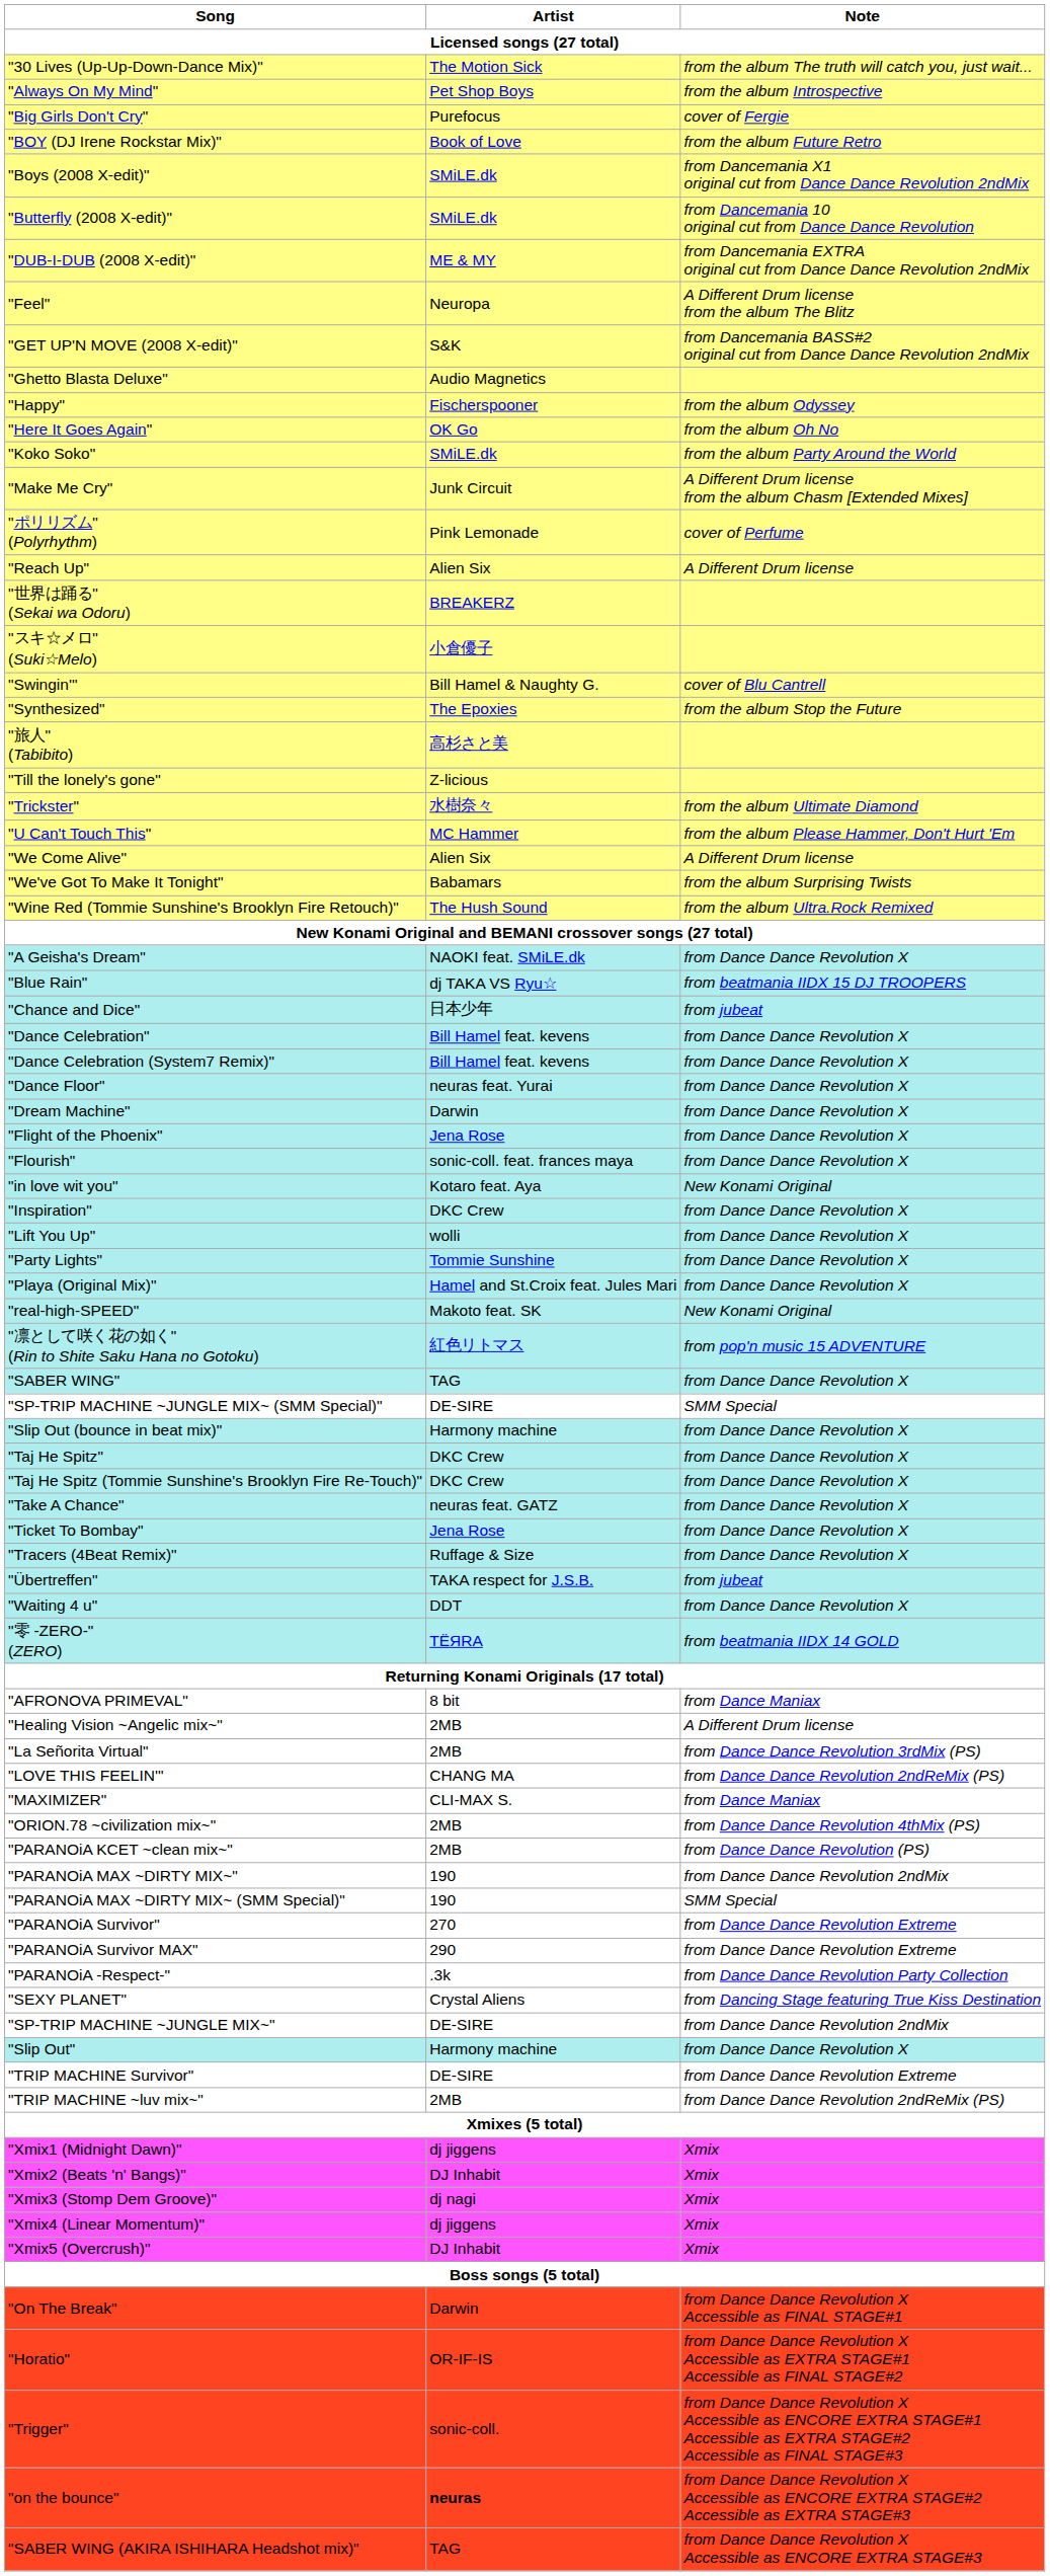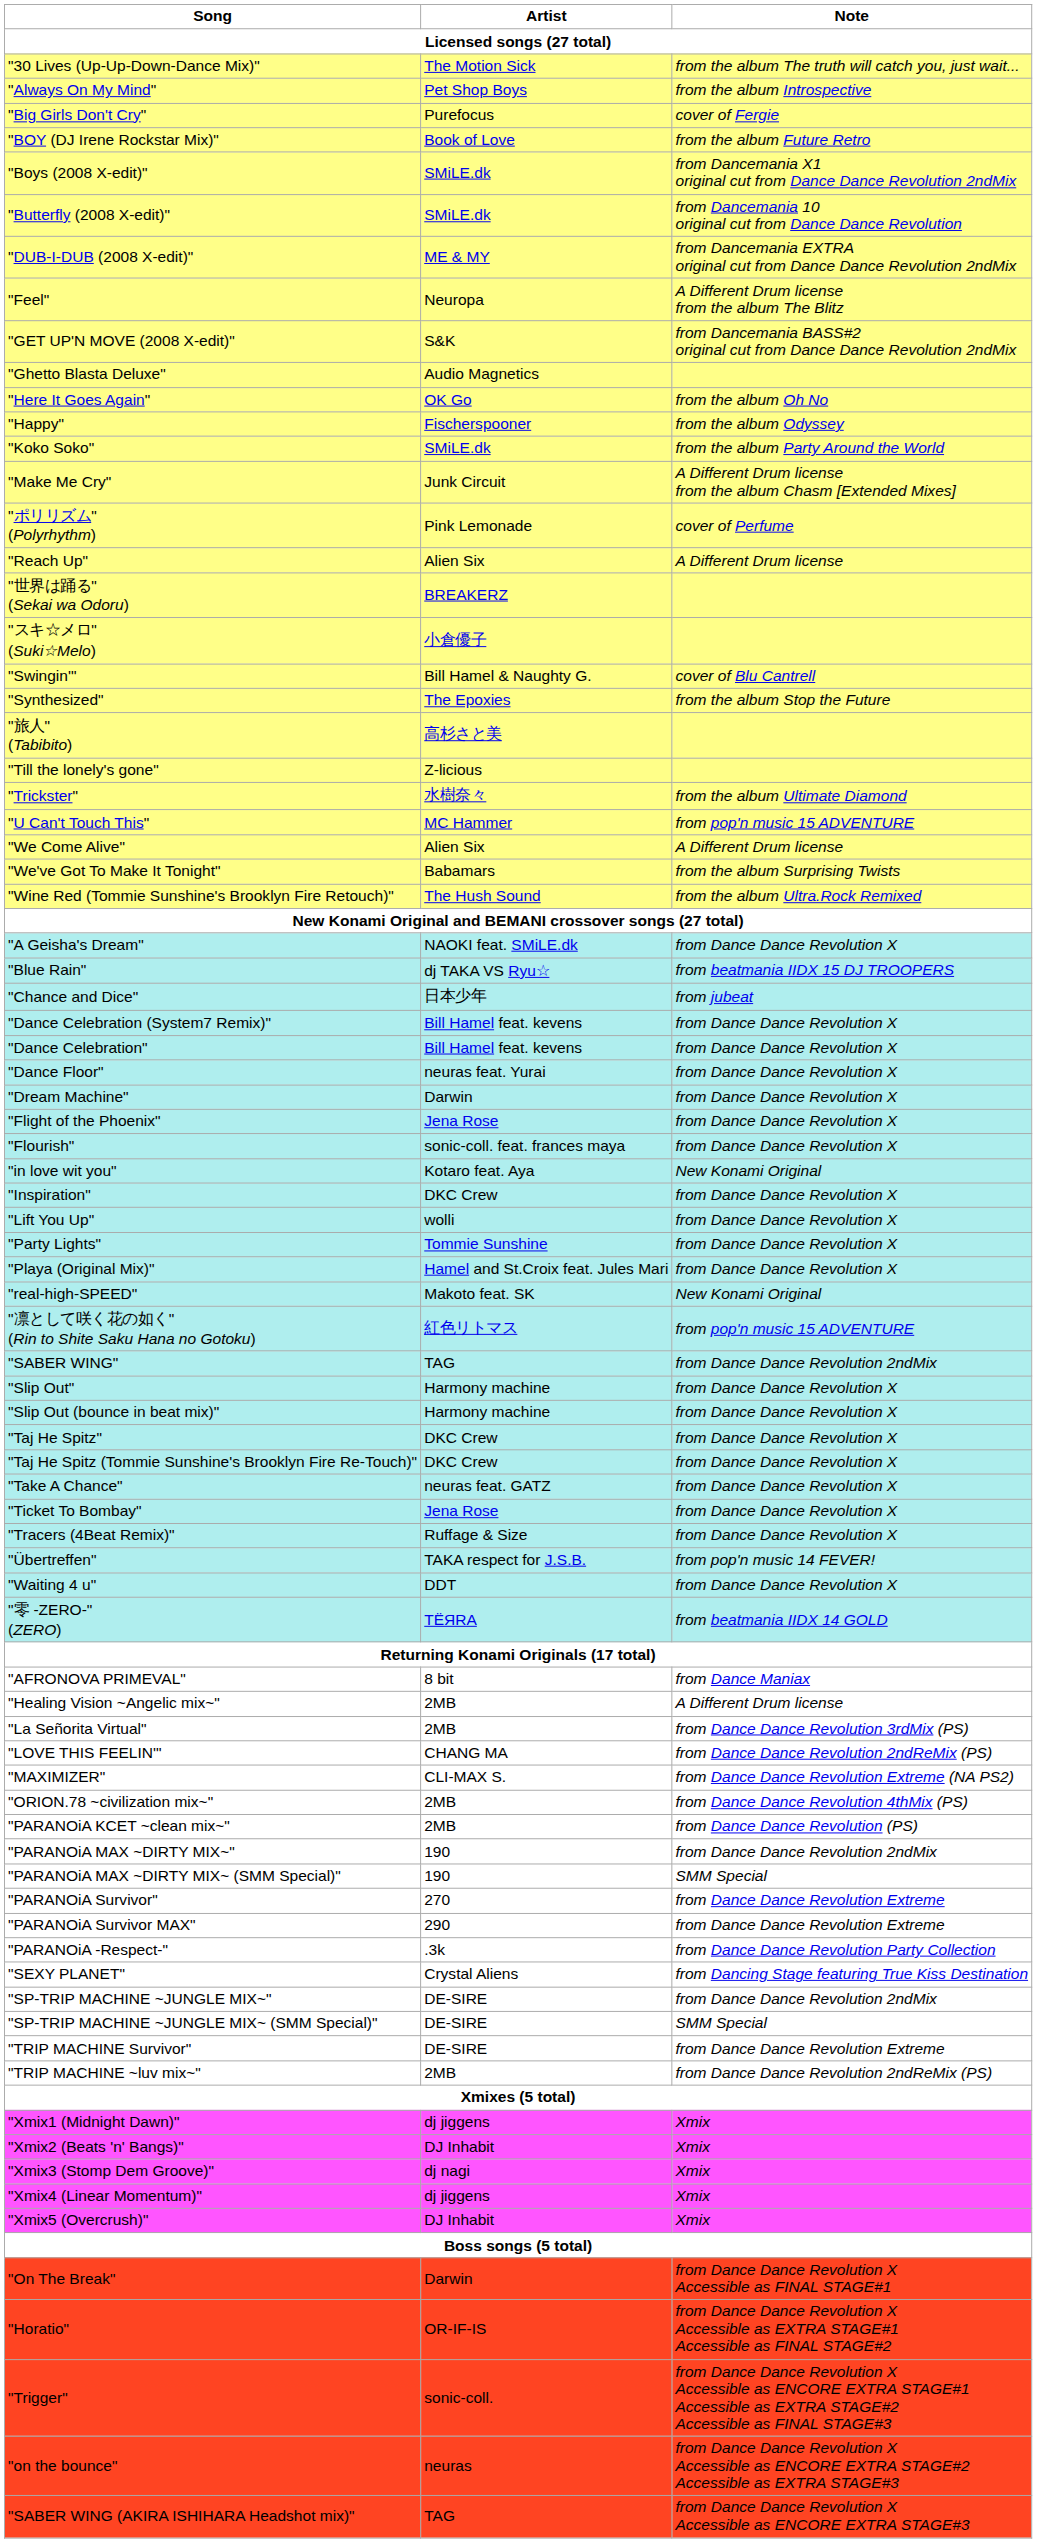 <table class="wikitable">
 <tr>
 <th style="background:#ffffff;">Song</th>
 <th style="background:#ffffff;">Artist</th>
 <th style="background:#ffffff;">Note</th>
 </tr>
 <tr>
 <th colspan="3" style="background:#ffffff;">Licensed songs (27 total)</th>
 </tr>
 <tr style="background:#ffff88;">
 <td>"30 Lives (Up-Up-Down-Dance Mix)" </td>
 <td><a href='#'>The Motion Sick</a></td>
 <td><em>from the album The truth will catch you, just wait...</em></td>
 </tr>
 <tr style="background:#ffff88;">
 <td>"<a href='#'>Always On My Mind</a>" </td>
 <td><a href='#'>Pet Shop Boys</a></td>
 <td><em>from the album <a href='#'>Introspective</a></em></td>
 </tr>
 <tr style="background:#ffff88;">
 <td>"<a href='#'>Big Girls Don't Cry</a>"</td>
 <td>Purefocus</td>
 <td><em>cover of <a href='#'>Fergie</a></em></td>
 </tr>
 <tr style="background:#ffff88;">
 <td>"<a href='#'>BOY</a> (DJ Irene Rockstar Mix)"</td>
 <td><a href='#'>Book of Love</a></td>
 <td><em>from the album <a href='#'>Future Retro</a></em></td>
 </tr>
 <tr style="background:#ffff88;">
 <td>"Boys (2008 X-edit)"</td>
 <td><a href='#'>SMiLE.dk</a></td>
 <td><em>from Dancemania X1</em><br><em>original cut from <a href='#'>Dance Dance Revolution 2ndMix</a></em></td>
 </tr>
 <tr style="background:#ffff88;">
 <td>"<a href='#'>Butterfly</a> (2008 X-edit)"</td>
 <td><a href='#'>SMiLE.dk</a></td>
 <td><em>from <a href='#'>Dancemania</a> 10</em><br><em>original cut from <a href='#'>Dance Dance Revolution</a></em></td>
 </tr>
 <tr style="background:#ffff88;">
 <td>"<a href='#'>DUB-I-DUB</a> (2008 X-edit)"</td>
 <td><a href='#'>ME & MY</a></td>
 <td><em>from Dancemania EXTRA</em><br><em>original cut from Dance Dance Revolution 2ndMix</em></td>
 </tr>
 <tr style="background:#ffff88;">
 <td>"Feel"</td>
 <td>Neuropa</td>
 <td><em>A Different Drum license</em><br><em>from the album The Blitz</em></td>
 </tr>
 <tr style="background:#ffff88;">
 <td>"GET UP'N MOVE (2008 X-edit)"</td>
 <td>S&K</td>
 <td><em>from Dancemania BASS#2</em><br><em>original cut from Dance Dance Revolution 2ndMix</em></td>
 </tr>
 <tr style="background:#ffff88;">
 <td>"Ghetto Blasta Deluxe"</td>
 <td>Audio Magnetics</td>
 <td></td>
 </tr>
 <tr style="background:#ffff88;">
+<td>"<a href='#'>Here It Goes Again</a>" </td>
+<td><a href='#'>OK Go</a></td>
+<td><em>from the album <a href='#'>Oh No</a></em></td>
+</tr>
+<tr style="background:#ffff88;">
 <td>"Happy"</td>
 <td><a href='#'>Fischerspooner</a></td>
 <td><em>from the album <a href='#'>Odyssey</a></em></td>
-</tr>
-<tr style="background:#ffff88;">
-<td>"<a href='#'>Here It Goes Again</a>" </td>
-<td><a href='#'>OK Go</a></td>
-<td><em>from the album <a href='#'>Oh No</a></em></td>
 </tr>
 <tr style="background:#ffff88;">
 <td>"Koko Soko"</td>
 <td><a href='#'>SMiLE.dk</a></td>
 <td><em>from the album <a href='#'>Party Around the World</a></em></td>
 </tr>
 <tr style="background:#ffff88;">
 <td>"Make Me Cry"</td>
 <td>Junk Circuit</td>
 <td><em>A Different Drum license</em><br><em>from the album Chasm [Extended Mixes]</em></td>
 </tr>
 <tr style="background:#ffff88;">
 <td>"<a href='#'>ポリリズム</a>"<br>(<em>Polyrhythm</em>)</td>
 <td>Pink Lemonade</td>
 <td><em>cover of <a href='#'>Perfume</a></em></td>
 </tr>
 <tr style="background:#ffff88;">
 <td>"Reach Up"</td>
 <td>Alien Six</td>
 <td><em>A Different Drum license</em></td>
 </tr>
 <tr style="background:#ffff88;">
 <td>"世界は踊る"<br>(<em>Sekai wa Odoru</em>)</td>
 <td><a href='#'>BREAKERZ</a></td>
 <td></td>
 </tr>
 <tr style="background:#ffff88;">
 <td>"スキ☆メロ"<br>(<em>Suki☆Melo</em>)</td>
 <td><a href='#'>小倉優子</a></td>
 <td></td>
 </tr>
 <tr style="background:#ffff88;">
 <td>"Swingin'"</td>
 <td>Bill Hamel & Naughty G.</td>
 <td><em>cover of <a href='#'>Blu Cantrell</a></em></td>
 </tr>
 <tr style="background:#ffff88;">
 <td>"Synthesized" </td>
 <td><a href='#'>The Epoxies</a></td>
 <td><em>from the album Stop the Future</em></td>
 </tr>
 <tr style="background:#ffff88;">
 <td>"旅人"<br>(<em>Tabibito</em>)</td>
 <td><a href='#'>高杉さと美</a></td>
 <td></td>
 </tr>
 <tr style="background:#ffff88;">
 <td>"Till the lonely's gone"</td>
 <td>Z-licious</td>
 <td></td>
 </tr>
 <tr style="background:#ffff88;">
 <td>"<a href='#'>Trickster</a>"</td>
 <td><a href='#'>水樹奈々</a></td>
 <td><em>from the album <a href='#'>Ultimate Diamond</a></em></td>
 </tr>
 <tr style="background:#ffff88;">
 <td>"<a href='#'>U Can't Touch This</a>"</td>
 <td><a href='#'>MC Hammer</a></td>
-<td><em>from the album <a href='#'>Please Hammer, Don't Hurt 'Em</a></em></td>
+<td><em>from <a href='#'>pop'n music 15 ADVENTURE</a></em></td>
 </tr>
 <tr style="background:#ffff88;">
 <td>"We Come Alive"</td>
 <td>Alien Six</td>
 <td><em>A Different Drum license</em></td>
 </tr>
 <tr style="background:#ffff88;">
 <td>"We've Got To Make It Tonight"</td>
 <td>Babamars</td>
 <td><em>from the album Surprising Twists</em></td>
 </tr>
 <tr style="background:#ffff88;">
 <td>"Wine Red (Tommie Sunshine's Brooklyn Fire Retouch)" </td>
 <td><a href='#'>The Hush Sound</a></td>
 <td><em>from the album <a href='#'>Ultra.Rock Remixed</a></em></td>
 </tr>
 <tr>
 <th colspan="3" style="background:#ffffff;">New Konami Original and BEMANI crossover songs (27 total)</th>
 </tr>
 <tr style="background:#AFEEEE;">
 <td>"A Geisha's Dream" </td>
 <td>NAOKI feat. <a href='#'>SMiLE.dk</a></td>
 <td><em>from Dance Dance Revolution X</em></td>
 </tr>
 <tr style="background:#AFEEEE;">
 <td>"Blue Rain" </td>
 <td>dj TAKA VS <a href='#'>Ryu☆</a></td>
 <td><em>from <a href='#'>beatmania IIDX 15 DJ TROOPERS</a></em></td>
 </tr>
 <tr style="background:#AFEEEE;">
 <td>"Chance and Dice" </td>
 <td>日本少年</td>
 <td><em>from <a href='#'>jubeat</a></em></td>
 </tr>
 <tr style="background:#AFEEEE;">
-<td>"Dance Celebration"</td>
+<td>"Dance Celebration (System7 Remix)" </td>
 <td><a href='#'>Bill Hamel</a> feat. kevens</td>
 <td><em>from Dance Dance Revolution X</em></td>
 </tr>
 <tr style="background:#AFEEEE;">
-<td>"Dance Celebration (System7 Remix)" </td>
+<td>"Dance Celebration"</td>
 <td><a href='#'>Bill Hamel</a> feat. kevens</td>
 <td><em>from Dance Dance Revolution X</em></td>
 </tr>
 <tr style="background:#AFEEEE;">
 <td>"Dance Floor"</td>
 <td>neuras feat. Yurai</td>
 <td><em>from Dance Dance Revolution X</em></td>
 </tr>
 <tr style="background:#AFEEEE;">
 <td>"Dream Machine" </td>
 <td>Darwin</td>
 <td><em>from Dance Dance Revolution X</em></td>
 </tr>
 <tr style="background:#AFEEEE;">
 <td>"Flight of the Phoenix" </td>
 <td><a href='#'>Jena Rose</a></td>
 <td><em>from Dance Dance Revolution X</em></td>
 </tr>
 <tr style="background:#AFEEEE;">
 <td>"Flourish" </td>
 <td>sonic-coll. feat. frances maya</td>
 <td><em>from Dance Dance Revolution X</em></td>
 </tr>
 <tr style="background:#AFEEEE;">
 <td>"in love wit you" </td>
 <td>Kotaro feat. Aya</td>
 <td><em>New Konami Original</em></td>
 </tr>
 <tr style="background:#AFEEEE;">
 <td>"Inspiration" </td>
 <td>DKC Crew</td>
 <td><em>from Dance Dance Revolution X</em></td>
 </tr>
 <tr style="background:#AFEEEE;">
 <td>"Lift You Up" </td>
 <td>wolli</td>
 <td><em>from Dance Dance Revolution X</em></td>
 </tr>
 <tr style="background:#AFEEEE;">
 <td>"Party Lights"</td>
 <td><a href='#'>Tommie Sunshine</a></td>
 <td><em>from Dance Dance Revolution X</em></td>
 </tr>
 <tr style="background:#AFEEEE;">
 <td>"Playa (Original Mix)"</td>
 <td><a href='#'>Hamel</a> and St.Croix feat. Jules Mari</td>
 <td><em>from Dance Dance Revolution X</em></td>
 </tr>
 <tr style="background:#AFEEEE;">
 <td>"real-high-SPEED" </td>
 <td>Makoto feat. SK</td>
 <td><em>New Konami Original</em></td>
 </tr>
 <tr style="background:#AFEEEE;">
 <td>"凛として咲く花の如く"<br>(<em>Rin to Shite Saku Hana no Gotoku</em>) </td>
 <td><a href='#'>紅色リトマス</a></td>
 <td><em>from <a href='#'>pop'n music 15 ADVENTURE</a></em></td>
 </tr>
 <tr style="background:#AFEEEE;">
 <td>"SABER WING" </td>
 <td>TAG</td>
+<td><em>from Dance Dance Revolution 2ndMix</em></td>
+</tr>
+<tr style="background:#AFEEEE;">
+<td>"Slip Out"</td>
+<td>Harmony machine</td>
 <td><em>from Dance Dance Revolution X</em></td>
-</tr>
-<tr style="background:#ffffff;">
-<td>"SP-TRIP MACHINE ~JUNGLE MIX~ (SMM Special)" </td>
-<td>DE-SIRE</td>
-<td><em>SMM Special</em></td>
 </tr>
 <tr style="background:#AFEEEE;">
 <td>"Slip Out (bounce in beat mix)" </td>
 <td>Harmony machine</td>
 <td><em>from Dance Dance Revolution X</em></td>
 </tr>
 <tr style="background:#AFEEEE;">
 <td>"Taj He Spitz" </td>
 <td>DKC Crew</td>
 <td><em>from Dance Dance Revolution X</em></td>
 </tr>
 <tr style="background:#AFEEEE;">
 <td>"Taj He Spitz (Tommie Sunshine's Brooklyn Fire Re-Touch)" </td>
 <td>DKC Crew</td>
 <td><em>from Dance Dance Revolution X</em></td>
 </tr>
 <tr style="background:#AFEEEE;">
 <td>"Take A Chance" </td>
 <td>neuras feat. GATZ</td>
 <td><em>from Dance Dance Revolution X</em></td>
 </tr>
 <tr style="background:#AFEEEE;">
 <td>"Ticket To Bombay"</td>
 <td><a href='#'>Jena Rose</a></td>
 <td><em>from Dance Dance Revolution X</em></td>
 </tr>
 <tr style="background:#AFEEEE;">
 <td>"Tracers (4Beat Remix)"</td>
 <td>Ruffage & Size</td>
 <td><em>from Dance Dance Revolution X</em></td>
 </tr>
 <tr style="background:#AFEEEE;">
 <td>"Übertreffen" </td>
 <td>TAKA respect for <a href='#'>J.S.B.</a></td>
-<td><em>from <a href='#'>jubeat</a></em></td>
+<td><em>from pop'n music 14 FEVER!</em></td>
 </tr>
 <tr style="background:#AFEEEE;">
 <td>"Waiting 4 u" </td>
 <td>DDT</td>
 <td><em>from Dance Dance Revolution X</em></td>
 </tr>
 <tr style="background:#AFEEEE;">
 <td>"零 -ZERO-"<br>(<em>ZERO</em>) </td>
 <td><a href='#'>TЁЯRA</a></td>
 <td><em>from <a href='#'>beatmania IIDX 14 GOLD</a></em></td>
 </tr>
 <tr>
 <th colspan="3" style="background:#ffffff;">Returning Konami Originals (17 total)</th>
 </tr>
 <tr style="background:#ffffff;">
 <td>"AFRONOVA PRIMEVAL" </td>
 <td>8 bit</td>
 <td><em>from <a href='#'>Dance Maniax</a></em></td>
 </tr>
 <tr style="background:#ffffff;">
 <td>"Healing Vision ~Angelic mix~"</td>
 <td>2MB</td>
 <td><em>A Different Drum license</em></td>
 </tr>
 <tr style="background:#ffffff;">
 <td>"La Señorita Virtual"</td>
 <td>2MB</td>
 <td><em>from <a href='#'>Dance Dance Revolution 3rdMix</a> (PS)</em></td>
 </tr>
 <tr style="background:#ffffff;">
 <td>"LOVE THIS FEELIN'"</td>
 <td>CHANG MA</td>
 <td><em>from <a href='#'>Dance Dance Revolution 2ndReMix</a> (PS)</em></td>
 </tr>
 <tr style="background:#ffffff;">
 <td>"MAXIMIZER"</td>
 <td>CLI-MAX S.</td>
-<td><em>from <a href='#'>Dance Maniax</a></em></td>
+<td><em>from <a href='#'>Dance Dance Revolution Extreme</a> (NA PS2)</em></td>
 </tr>
 <tr style="background:#ffffff;">
 <td>"ORION.78 ~civilization mix~"</td>
 <td>2MB</td>
 <td><em>from <a href='#'>Dance Dance Revolution 4thMix</a> (PS)</em></td>
 </tr>
 <tr style="background:#ffffff;">
 <td>"PARANOiA KCET ~clean mix~"</td>
 <td>2MB</td>
 <td><em>from <a href='#'>Dance Dance Revolution</a> (PS)</em></td>
 </tr>
 <tr style="background:#ffffff;">
 <td>"PARANOiA MAX ~DIRTY MIX~"</td>
 <td>190</td>
 <td><em>from Dance Dance Revolution 2ndMix</em></td>
 </tr>
 <tr style="background:#ffffff;">
 <td>"PARANOiA MAX ~DIRTY MIX~ (SMM Special)" </td>
 <td>190</td>
 <td><em>SMM Special</em></td>
 </tr>
 <tr style="background:#ffffff;">
 <td>"PARANOiA Survivor" </td>
 <td>270</td>
 <td><em>from <a href='#'>Dance Dance Revolution Extreme</a></em></td>
 </tr>
 <tr style="background:#ffffff;">
 <td>"PARANOiA Survivor MAX" </td>
 <td>290</td>
 <td><em>from Dance Dance Revolution Extreme</em></td>
 </tr>
 <tr style="background:#ffffff;">
 <td>"PARANOiA -Respect-"</td>
 <td>.3k</td>
 <td><em>from <a href='#'>Dance Dance Revolution Party Collection</a></em></td>
 </tr>
 <tr style="background:#ffffff;">
 <td>"SEXY PLANET" </td>
 <td>Crystal Aliens</td>
 <td><em>from <a href='#'>Dancing Stage featuring True Kiss Destination</a></em></td>
 </tr>
 <tr style="background:#ffffff;">
 <td>"SP-TRIP MACHINE ~JUNGLE MIX~"</td>
 <td>DE-SIRE</td>
 <td><em>from Dance Dance Revolution 2ndMix</em></td>
 </tr>
-<tr style="background:#AFEEEE;">
-<td>"Slip Out"</td>
-<td>Harmony machine</td>
-<td><em>from Dance Dance Revolution X</em></td>
+<tr style="background:#ffffff;">
+<td>"SP-TRIP MACHINE ~JUNGLE MIX~ (SMM Special)" </td>
+<td>DE-SIRE</td>
+<td><em>SMM Special</em></td>
 </tr>
 <tr style="background:#ffffff;">
 <td>"TRIP MACHINE Survivor"</td>
 <td>DE-SIRE</td>
 <td><em>from Dance Dance Revolution Extreme</em></td>
 </tr>
 <tr style="background:#ffffff;">
 <td>"TRIP MACHINE ~luv mix~"</td>
 <td>2MB</td>
 <td><em>from Dance Dance Revolution 2ndReMix (PS)</em></td>
 </tr>
 <tr>
 <th colspan="3" style="background:#ffffff;">Xmixes (5 total)</th>
 </tr>
 <tr style="background:#ff55ff;">
 <td>"Xmix1 (Midnight Dawn)"</td>
 <td>dj jiggens</td>
 <td><em>Xmix</em></td>
 </tr>
 <tr style="background:#ff55ff;">
 <td>"Xmix2 (Beats 'n' Bangs)" </td>
 <td>DJ Inhabit</td>
 <td><em>Xmix</em></td>
 </tr>
 <tr style="background:#ff55ff;">
 <td>"Xmix3 (Stomp Dem Groove)" </td>
 <td>dj nagi</td>
 <td><em>Xmix</em></td>
 </tr>
 <tr style="background:#ff55ff;">
 <td>"Xmix4 (Linear Momentum)" </td>
 <td>dj jiggens</td>
 <td><em>Xmix</em></td>
 </tr>
 <tr style="background:#ff55ff;">
 <td>"Xmix5 (Overcrush)" </td>
 <td>DJ Inhabit</td>
 <td><em>Xmix</em></td>
 </tr>
 <tr>
 <th colspan="3" style="background:#ffffff;">Boss songs (5 total)</th>
 </tr>
 <tr style="background:#ff4422;">
 <td>"On The Break" </td>
 <td>Darwin</td>
 <td><em>from Dance Dance Revolution X</em><br><em>Accessible as FINAL STAGE#1</em></td>
 </tr>
 <tr style="background:#ff4422;">
 <td>"Horatio"  </td>
 <td>OR-IF-IS</td>
 <td><em>from Dance Dance Revolution X</em><br><em>Accessible as EXTRA STAGE#1</em><br><em>Accessible as FINAL STAGE#2</em></td>
 </tr>
 <tr style="background:#ff4422;">
 <td>"Trigger" </td>
 <td>sonic-coll.</td>
 <td><em>from Dance Dance Revolution X</em><br><em>Accessible as ENCORE EXTRA STAGE#1</em><br><em>Accessible as EXTRA STAGE#2</em><br><em>Accessible as FINAL STAGE#3</em></td>
 </tr>
 <tr style="background:#ff4422;">
 <td>"on the bounce"  </td>
-<td><strong>neuras</strong></td>
+<td>neuras</td>
 <td><em>from Dance Dance Revolution X</em><br><em>Accessible as ENCORE EXTRA STAGE#2</em><br><em>Accessible as EXTRA STAGE#3</em></td>
 </tr>
 <tr style="background:#ff4422;">
 <td>"SABER WING (AKIRA ISHIHARA Headshot mix)"  </td>
 <td>TAG</td>
 <td><em>from Dance Dance Revolution X</em><br><em>Accessible as ENCORE EXTRA STAGE#3</em></td>
 </tr>
 </table>
